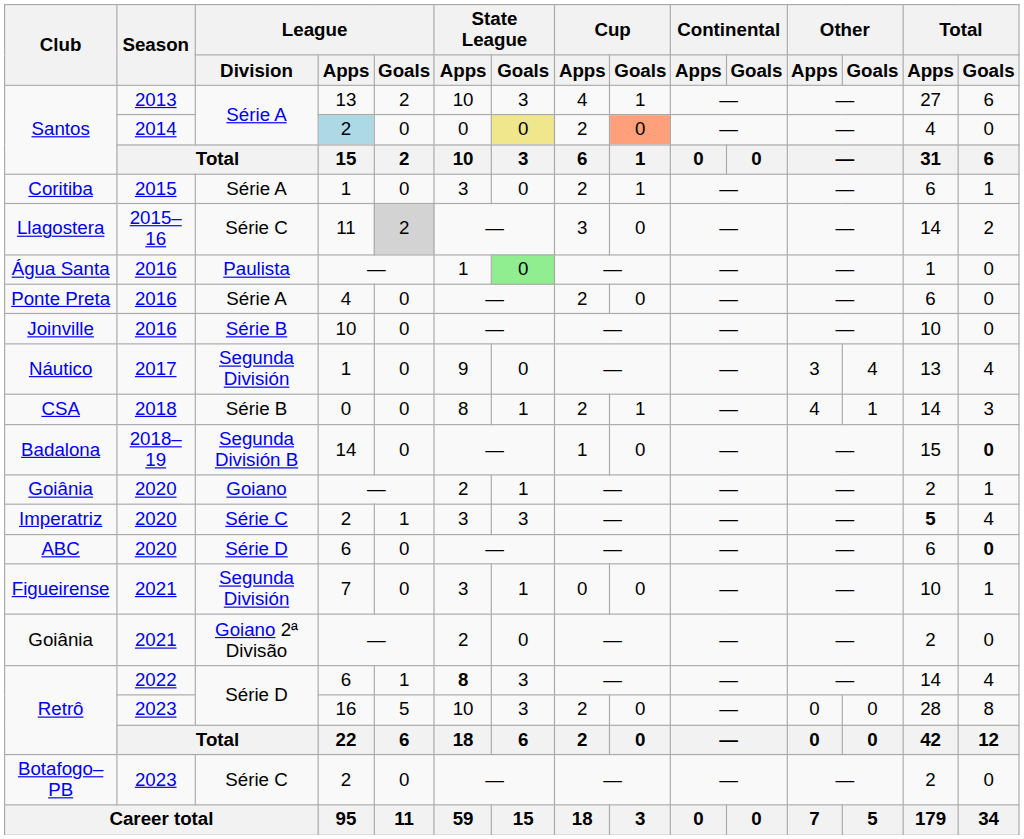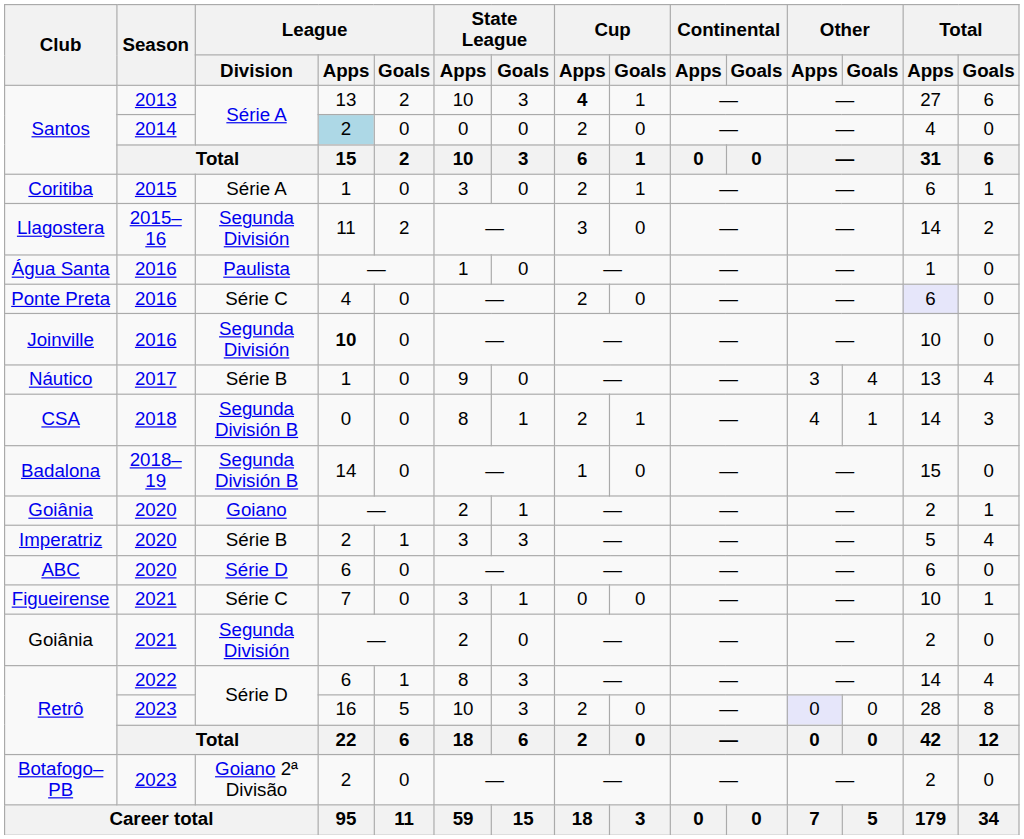 <table class="wikitable" style="text-align:center">
 <tr>
 <th rowspan="2">Club</th>
 <th rowspan="2">Season</th>
 <th colspan="3">League</th>
 <th colspan="2">State League</th>
 <th colspan="2">Cup</th>
 <th colspan="2">Continental</th>
 <th colspan="2">Other</th>
 <th colspan="2">Total</th>
 </tr>
 <tr>
 <th>Division</th>
 <th>Apps</th>
 <th>Goals</th>
 <th>Apps</th>
 <th>Goals</th>
 <th>Apps</th>
 <th>Goals</th>
 <th>Apps</th>
 <th>Goals</th>
 <th>Apps</th>
 <th>Goals</th>
 <th>Apps</th>
 <th>Goals</th>
 </tr>
 <tr>
 <td rowspan="3"><a href='#'>Santos</a></td>
 <td><a href='#'>2013</a></td>
 <td rowspan="2"><a href='#'>Série A</a></td>
 <td>13</td>
 <td>2</td>
 <td>10</td>
 <td>3</td>
-<td>4</td>
+<td><strong>4</strong></td>
 <td>1</td>
 <td colspan="2">—</td>
 <td colspan="2">—</td>
 <td>27</td>
 <td>6</td>
 </tr>
 <tr>
 <td><a href='#'>2014</a></td>
 <td style="background: lightblue;">2</td>
 <td>0</td>
 <td>0</td>
-<td style="background: khaki;">0</td>
+<td>0</td>
 <td>2</td>
-<td style="background: lightsalmon;">0</td>
+<td>0</td>
 <td colspan="2">—</td>
 <td colspan="2">—</td>
 <td>4</td>
 <td>0</td>
 </tr>
 <tr>
 <th colspan="2">Total</th>
 <th>15</th>
 <th>2</th>
 <th>10</th>
 <th>3</th>
 <th>6</th>
 <th>1</th>
 <th>0</th>
 <th>0</th>
 <th colspan="2">—</th>
 <th>31</th>
 <th>6</th>
 </tr>
 <tr>
 <td><a href='#'>Coritiba</a></td>
 <td><a href='#'>2015</a></td>
 <td>Série A</td>
 <td>1</td>
 <td>0</td>
 <td>3</td>
 <td>0</td>
 <td>2</td>
 <td>1</td>
 <td colspan="2">—</td>
 <td colspan="2">—</td>
 <td>6</td>
 <td>1</td>
 </tr>
 <tr>
 <td><a href='#'>Llagostera</a></td>
 <td><a href='#'>2015–16</a></td>
-<td>Série C</td>
+<td><a href='#'>Segunda División</a></td>
 <td>11</td>
-<td style="background: lightgrey;">2</td>
+<td>2</td>
 <td colspan="2">—</td>
 <td>3</td>
 <td>0</td>
 <td colspan="2">—</td>
 <td colspan="2">—</td>
 <td>14</td>
 <td>2</td>
 </tr>
 <tr>
 <td><a href='#'>Água Santa</a></td>
 <td><a href='#'>2016</a></td>
 <td><a href='#'>Paulista</a></td>
 <td colspan="2">—</td>
 <td>1</td>
-<td style="background: lightgreen;">0</td>
+<td>0</td>
 <td colspan="2">—</td>
 <td colspan="2">—</td>
 <td colspan="2">—</td>
 <td>1</td>
 <td>0</td>
 </tr>
 <tr>
 <td><a href='#'>Ponte Preta</a></td>
 <td><a href='#'>2016</a></td>
-<td>Série A</td>
+<td>Série C</td>
 <td>4</td>
 <td>0</td>
 <td colspan="2">—</td>
 <td>2</td>
 <td>0</td>
 <td colspan="2">—</td>
 <td colspan="2">—</td>
-<td>6</td>
+<td style="background: lavender;">6</td>
 <td>0</td>
 </tr>
 <tr>
 <td><a href='#'>Joinville</a></td>
 <td><a href='#'>2016</a></td>
-<td><a href='#'>Série B</a></td>
-<td>10</td>
+<td><a href='#'>Segunda División</a></td>
+<td><strong>10</strong></td>
 <td>0</td>
 <td colspan="2">—</td>
 <td colspan="2">—</td>
 <td colspan="2">—</td>
 <td colspan="2">—</td>
 <td>10</td>
 <td>0</td>
 </tr>
 <tr>
 <td><a href='#'>Náutico</a></td>
 <td><a href='#'>2017</a></td>
-<td><a href='#'>Segunda División</a></td>
+<td>Série B</td>
 <td>1</td>
 <td>0</td>
 <td>9</td>
 <td>0</td>
 <td colspan="2">—</td>
 <td colspan="2">—</td>
 <td>3</td>
 <td>4</td>
 <td>13</td>
 <td>4</td>
 </tr>
 <tr>
 <td><a href='#'>CSA</a></td>
 <td><a href='#'>2018</a></td>
-<td>Série B</td>
+<td><a href='#'>Segunda División B</a></td>
 <td>0</td>
 <td>0</td>
 <td>8</td>
 <td>1</td>
 <td>2</td>
 <td>1</td>
 <td colspan="2">—</td>
 <td>4</td>
 <td>1</td>
 <td>14</td>
 <td>3</td>
 </tr>
 <tr>
 <td><a href='#'>Badalona</a></td>
 <td><a href='#'>2018–19</a></td>
 <td><a href='#'>Segunda División B</a></td>
 <td>14</td>
 <td>0</td>
 <td colspan="2">—</td>
 <td>1</td>
 <td>0</td>
 <td colspan="2">—</td>
 <td colspan="2">—</td>
 <td>15</td>
-<td><strong>0</strong></td>
+<td>0</td>
 </tr>
 <tr>
 <td><a href='#'>Goiânia</a></td>
 <td><a href='#'>2020</a></td>
 <td><a href='#'>Goiano</a></td>
 <td colspan="2">—</td>
 <td>2</td>
 <td>1</td>
 <td colspan="2">—</td>
 <td colspan="2">—</td>
 <td colspan="2">—</td>
 <td>2</td>
 <td>1</td>
 </tr>
 <tr>
 <td><a href='#'>Imperatriz</a></td>
 <td><a href='#'>2020</a></td>
-<td><a href='#'>Série C</a></td>
+<td>Série B</td>
 <td>2</td>
 <td>1</td>
 <td>3</td>
 <td>3</td>
 <td colspan="2">—</td>
 <td colspan="2">—</td>
 <td colspan="2">—</td>
-<td><strong>5</strong></td>
+<td>5</td>
 <td>4</td>
 </tr>
 <tr>
 <td><a href='#'>ABC</a></td>
 <td><a href='#'>2020</a></td>
 <td><a href='#'>Série D</a></td>
 <td>6</td>
 <td>0</td>
 <td colspan="2">—</td>
 <td colspan="2">—</td>
 <td colspan="2">—</td>
 <td colspan="2">—</td>
 <td>6</td>
-<td><strong>0</strong></td>
+<td>0</td>
 </tr>
 <tr>
 <td><a href='#'>Figueirense</a></td>
 <td><a href='#'>2021</a></td>
-<td><a href='#'>Segunda División</a></td>
+<td>Série C</td>
 <td>7</td>
 <td>0</td>
 <td>3</td>
 <td>1</td>
 <td>0</td>
 <td>0</td>
 <td colspan="2">—</td>
 <td colspan="2">—</td>
 <td>10</td>
 <td>1</td>
 </tr>
 <tr>
 <td>Goiânia</td>
 <td><a href='#'>2021</a></td>
-<td><a href='#'>Goiano</a> 2ª Divisão</td>
+<td><a href='#'>Segunda División</a></td>
 <td colspan="2">—</td>
 <td>2</td>
 <td>0</td>
 <td colspan="2">—</td>
 <td colspan="2">—</td>
 <td colspan="2">—</td>
 <td>2</td>
 <td>0</td>
 </tr>
 <tr>
 <td rowspan="3"><a href='#'>Retrô</a></td>
 <td><a href='#'>2022</a></td>
 <td rowspan="2">Série D</td>
 <td>6</td>
 <td>1</td>
-<td><strong>8</strong></td>
+<td>8</td>
 <td>3</td>
 <td colspan="2">—</td>
 <td colspan="2">—</td>
 <td colspan="2">—</td>
 <td>14</td>
 <td>4</td>
 </tr>
 <tr>
 <td><a href='#'>2023</a></td>
 <td>16</td>
 <td>5</td>
 <td>10</td>
 <td>3</td>
 <td>2</td>
 <td>0</td>
 <td colspan="2">—</td>
-<td>0</td>
+<td style="background: lavender;">0</td>
 <td>0</td>
 <td>28</td>
 <td>8</td>
 </tr>
 <tr>
 <th colspan="2">Total</th>
 <th>22</th>
 <th>6</th>
 <th>18</th>
 <th>6</th>
 <th>2</th>
 <th>0</th>
 <th colspan="2">—</th>
 <th>0</th>
 <th>0</th>
 <th>42</th>
 <th>12</th>
 </tr>
 <tr>
 <td><a href='#'>Botafogo–PB</a></td>
 <td><a href='#'>2023</a></td>
-<td>Série C</td>
+<td><a href='#'>Goiano</a> 2ª Divisão</td>
 <td>2</td>
 <td>0</td>
 <td colspan="2">—</td>
 <td colspan="2">—</td>
 <td colspan="2">—</td>
 <td colspan="2">—</td>
 <td>2</td>
 <td>0</td>
 </tr>
 <tr>
 <th colspan="3">Career total</th>
 <th>95</th>
 <th>11</th>
 <th>59</th>
 <th>15</th>
 <th>18</th>
 <th>3</th>
 <th>0</th>
 <th>0</th>
 <th>7</th>
 <th>5</th>
 <th>179</th>
 <th>34</th>
 </tr>
 </table>
